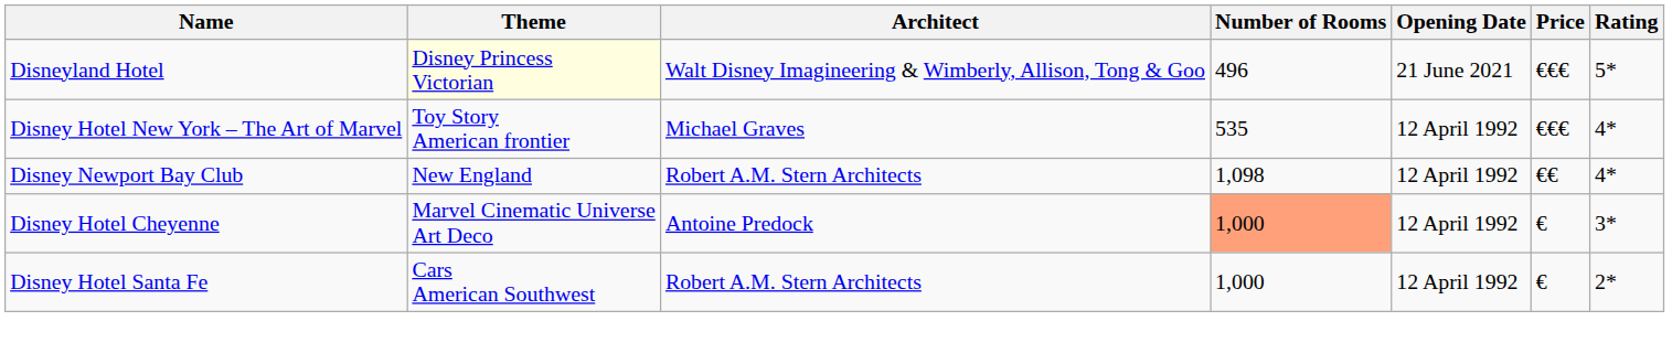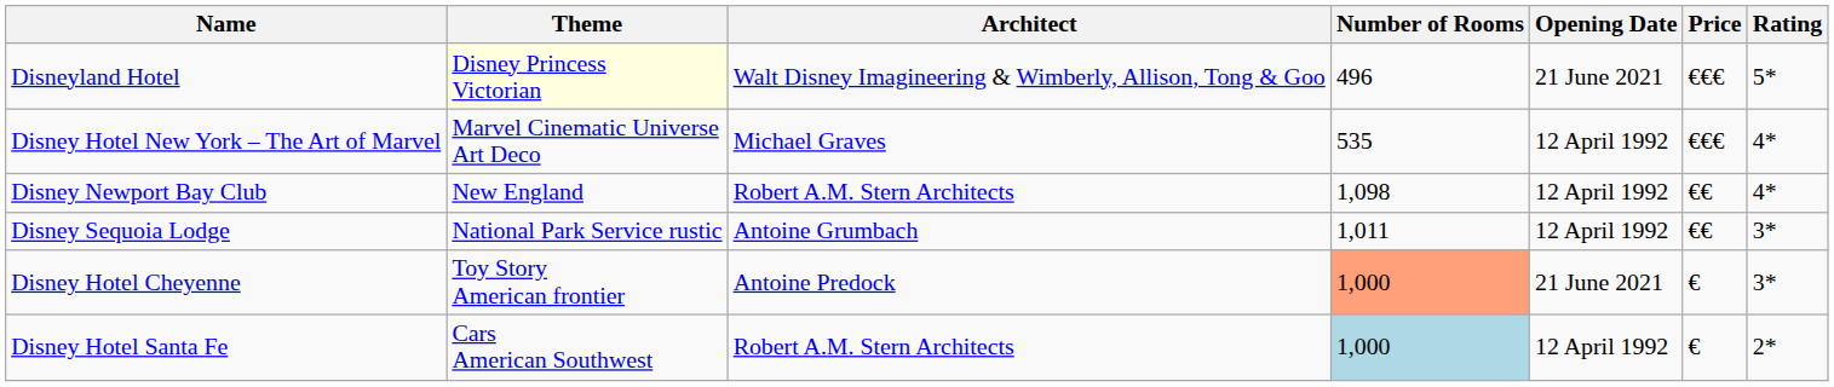 <table class="wikitable sortable">
 <tr>
 <th scope="col">Name</th>
 <th scope="col">Theme</th>
 <th scope="col">Architect</th>
 <th scope="col">Number of Rooms</th>
 <th scope="col">Opening Date</th>
 <th scope="col">Price</th>
 <th scope="col">Rating</th>
 </tr>
 <tr>
 <td><a href='#'>Disneyland Hotel</a></td>
 <td style="background: lightyellow;"><a href='#'>Disney Princess</a><br><a href='#'>Victorian</a></td>
 <td><a href='#'>Walt Disney Imagineering</a> & <a href='#'>Wimberly, Allison, Tong & Goo</a></td>
 <td>496</td>
 <td>21 June 2021</td>
 <td>€€€</td>
 <td>5*</td>
 </tr>
 <tr>
 <td><a href='#'>Disney Hotel New York – The Art of Marvel</a></td>
-<td><a href='#'>Toy Story</a><br><a href='#'>American frontier</a></td>
+<td><a href='#'>Marvel Cinematic Universe</a><br><a href='#'>Art Deco</a></td>
 <td><a href='#'>Michael Graves</a></td>
 <td>535</td>
 <td>12 April 1992</td>
 <td>€€€</td>
 <td>4*</td>
 </tr>
 <tr>
 <td><a href='#'>Disney Newport Bay Club</a></td>
 <td><a href='#'>New England</a></td>
 <td><a href='#'>Robert A.M. Stern Architects</a></td>
 <td>1,098</td>
 <td>12 April 1992</td>
 <td>€€</td>
 <td>4*</td>
 </tr>
 <tr>
+<td><a href='#'>Disney Sequoia Lodge</a></td>
+<td><a href='#'>National Park Service rustic</a></td>
+<td><a href='#'>Antoine Grumbach</a></td>
+<td>1,011</td>
+<td>12 April 1992</td>
+<td>€€</td>
+<td>3*</td>
+</tr>
+<tr>
 <td><a href='#'>Disney Hotel Cheyenne</a></td>
-<td><a href='#'>Marvel Cinematic Universe</a><br><a href='#'>Art Deco</a></td>
+<td><a href='#'>Toy Story</a><br><a href='#'>American frontier</a></td>
 <td><a href='#'>Antoine Predock</a></td>
 <td style="background: lightsalmon;">1,000</td>
-<td>12 April 1992</td>
+<td>21 June 2021</td>
 <td>€</td>
 <td>3*</td>
 </tr>
 <tr>
 <td><a href='#'>Disney Hotel Santa Fe</a></td>
 <td><a href='#'>Cars</a><br><a href='#'>American Southwest</a></td>
 <td><a href='#'>Robert A.M. Stern Architects</a></td>
-<td>1,000</td>
+<td style="background: lightblue;">1,000</td>
 <td>12 April 1992</td>
 <td>€</td>
 <td>2*</td>
 </tr>
 </table>
